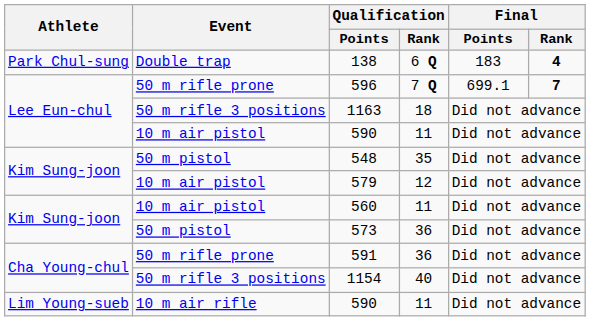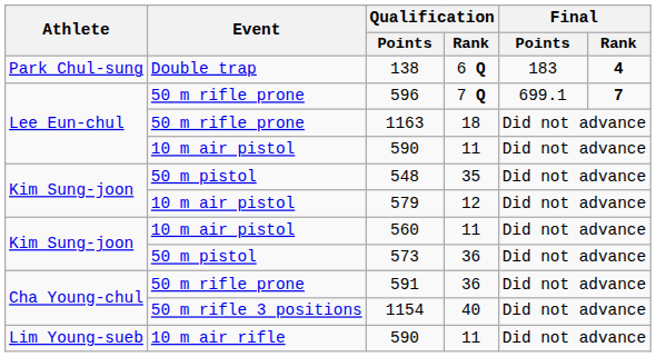 <table class="wikitable" style="font-size:90%">
 <tr>
 <th rowspan="2">Athlete</th>
 <th rowspan="2">Event</th>
 <th colspan=2>Qualification</th>
 <th colspan=2>Final</th>
 </tr>
 <tr style="font-size:95%">
 <th>Points</th>
 <th>Rank</th>
 <th>Points</th>
 <th>Rank</th>
 </tr>
 <tr align=center>
 <td align=left><a href='#'>Park Chul-sung</a></td>
 <td align=left><a href='#'>Double trap</a></td>
 <td>138</td>
 <td>6 <strong>Q</strong></td>
 <td>183</td>
 <td><strong>4</strong></td>
 </tr>
 <tr align=center>
 <td align=left rowspan=3><a href='#'>Lee Eun-chul</a></td>
 <td align=left><a href='#'>50 m rifle prone</a></td>
 <td>596</td>
 <td>7 <strong>Q</strong></td>
 <td>699.1</td>
 <td><strong>7</strong></td>
 </tr>
 <tr align=center>
-<td align=left><a href='#'>50 m rifle 3 positions</a></td>
+<td align=left><a href='#'>50 m rifle prone</a></td>
 <td>1163</td>
 <td>18</td>
 <td colspan=2>Did not advance</td>
 </tr>
 <tr align=center>
 <td align=left><a href='#'>10 m air pistol</a></td>
 <td>590</td>
 <td>11</td>
 <td colspan=2>Did not advance</td>
 </tr>
 <tr align=center>
 <td align=left rowspan=2><a href='#'>Kim Sung-joon</a></td>
 <td align=left><a href='#'>50 m pistol</a></td>
 <td>548</td>
 <td>35</td>
 <td colspan=2>Did not advance</td>
 </tr>
 <tr align=center>
 <td align=left><a href='#'>10 m air pistol</a></td>
 <td>579</td>
 <td>12</td>
 <td colspan=2>Did not advance</td>
 </tr>
 <tr align=center>
 <td align=left rowspan=2><a href='#'>Kim Sung-joon</a></td>
 <td align=left><a href='#'>10 m air pistol</a></td>
 <td>560</td>
 <td>11</td>
 <td colspan=2>Did not advance</td>
 </tr>
 <tr align=center>
 <td align=left><a href='#'>50 m pistol</a></td>
 <td>573</td>
 <td>36</td>
 <td colspan=2>Did not advance</td>
 </tr>
 <tr align=center>
 <td align=left rowspan=2><a href='#'>Cha Young-chul</a></td>
 <td align=left><a href='#'>50 m rifle prone</a></td>
 <td>591</td>
 <td>36</td>
 <td colspan=2>Did not advance</td>
 </tr>
 <tr align=center>
 <td align=left><a href='#'>50 m rifle 3 positions</a></td>
 <td>1154</td>
 <td>40</td>
 <td colspan=2>Did not advance</td>
 </tr>
 <tr align=center>
 <td align=left><a href='#'>Lim Young-sueb</a></td>
 <td align=left><a href='#'>10 m air rifle</a></td>
 <td>590</td>
 <td>11</td>
 <td colspan=2>Did not advance</td>
 </tr>
 </table>
